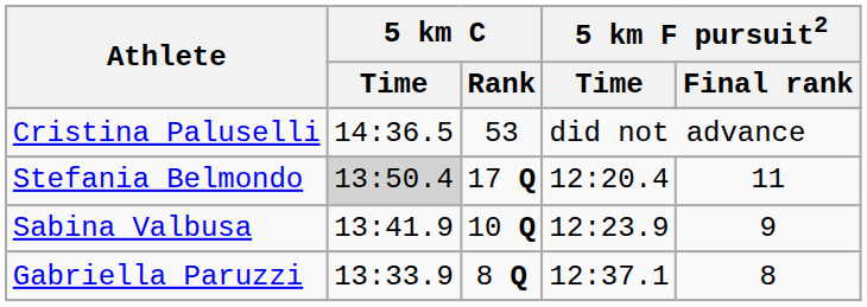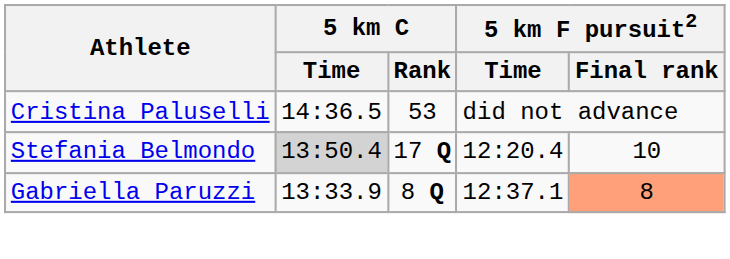 <table class="wikitable" border="1" style="font-size:90%">
 <tr>
 <th rowspan=2>Athlete</th>
 <th colspan=2>5 km C</th>
 <th colspan=2>5 km F pursuit<sup>2</sup></th>
 </tr>
 <tr>
 <th>Time</th>
 <th>Rank</th>
 <th>Time</th>
 <th>Final rank</th>
 </tr>
 <tr>
 <td><a href='#'>Cristina Paluselli</a></td>
 <td align=center>14:36.5</td>
 <td align=center>53</td>
 <td colspan="2">did not advance</td>
 </tr>
 <tr>
 <td><a href='#'>Stefania Belmondo</a></td>
 <td align=center style="background: lightgrey;">13:50.4</td>
 <td align=center>17 <strong>Q</strong></td>
 <td align=center>12:20.4</td>
-<td align=center>11</td>
-</tr>
-<tr>
-<td><a href='#'>Sabina Valbusa</a></td>
-<td align=center>13:41.9</td>
-<td align=center>10 <strong>Q</strong></td>
-<td align=center>12:23.9</td>
-<td align=center>9</td>
+<td align=center>10</td>
 </tr>
 <tr>
 <td><a href='#'>Gabriella Paruzzi</a></td>
 <td align=center>13:33.9</td>
 <td align=center>8 <strong>Q</strong></td>
 <td align=center>12:37.1</td>
-<td align=center>8</td>
+<td align=center style="background: lightsalmon;">8</td>
 </tr>
 </table>
